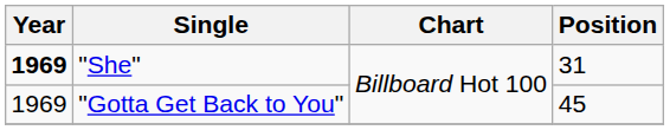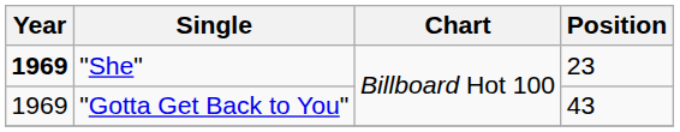 <table class="wikitable">
 <tr>
 <th>Year</th>
 <th>Single</th>
 <th>Chart</th>
 <th>Position</th>
 </tr>
 <tr>
 <td rowspan="1"><strong>1969</strong></td>
 <td rowspan="1">"<a href='#'>She</a>"</td>
 <td rowspan="2"><em>Billboard</em> Hot 100</td>
-<td rowspan="1">31</td>
+<td rowspan="1">23</td>
 </tr>
 <tr>
 <td rowspan="1">1969</td>
 <td rowspan="1">"<a href='#'>Gotta Get Back to You</a>"</td>
-<td rowspan="1">45</td>
+<td rowspan="1">43</td>
 </tr>
 <tr>
 </tr>
 </table>
